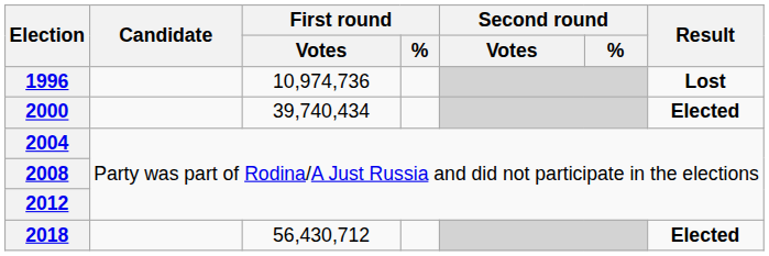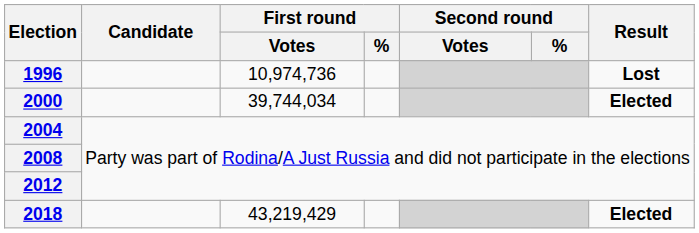 <table class=wikitable style=text-align:center>
 <tr>
 <th rowspan="2"><strong>Election</strong></th>
 <th rowspan="2">Candidate</th>
 <th colspan="2" scope="col">First round</th>
 <th colspan="2">Second round</th>
 <th rowspan="2">Result</th>
 </tr>
 <tr>
 <th><strong>Votes</strong></th>
 <th><strong>%</strong></th>
 <th><strong>Votes</strong></th>
 <th><strong>%</strong></th>
 </tr>
 <tr>
 <th><a href='#'>1996</a></th>
 <td></td>
 <td>10,974,736</td>
 <td></td>
 <td bgcolor=lightgrey colspan=2></td>
 <td><strong>Lost</strong> </td>
 </tr>
 <tr>
 <th><a href='#'>2000</a></th>
 <td></td>
-<td>39,740,434</td>
+<td>39,744,034</td>
 <td></td>
 <td bgcolor=lightgrey colspan=2></td>
 <td><strong>Elected</strong> </td>
 </tr>
 <tr>
 <th><a href='#'>2004</a></th>
 <td rowspan=3 colspan=6>Party was part of <a href='#'>Rodina</a>/<a href='#'>A Just Russia</a> and did not participate in the elections</td>
 </tr>
 <tr>
 <th><a href='#'>2008</a></th>
 </tr>
 <tr>
 <th><a href='#'>2012</a></th>
 </tr>
 <tr>
 <th><a href='#'>2018</a></th>
 <td></td>
-<td>56,430,712</td>
+<td>43,219,429</td>
 <td></td>
 <td bgcolor=lightgrey colspan=2></td>
 <td><strong>Elected</strong> </td>
 </tr>
 </table>
